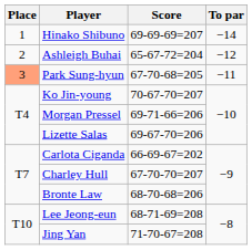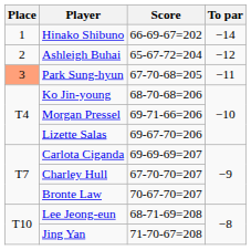 <table class="wikitable">
 <tr>
 <th>Place</th>
 <th>Player</th>
 <th>Score</th>
 <th>To par</th>
 </tr>
 <tr>
 <td align=center>1</td>
 <td> <a href='#'>Hinako Shibuno</a></td>
-<td>69-69-69=207</td>
+<td>66-69-67=202</td>
 <td align=center>−14</td>
 </tr>
 <tr>
 <td align=center>2</td>
 <td> <a href='#'>Ashleigh Buhai</a></td>
 <td>65-67-72=204</td>
 <td align=center>−12</td>
 </tr>
 <tr>
 <td align=center style="background: lightsalmon;">3</td>
 <td> <a href='#'>Park Sung-hyun</a></td>
 <td>67-70-68=205</td>
 <td align=center>−11</td>
 </tr>
 <tr>
 <td align=center rowspan=3>T4</td>
 <td> <a href='#'>Ko Jin-young</a></td>
-<td>70-67-70=207</td>
+<td>68-70-68=206</td>
 <td align=center rowspan=3>−10</td>
 </tr>
 <tr>
 <td> <a href='#'>Morgan Pressel</a></td>
 <td>69-71-66=206</td>
 </tr>
 <tr>
 <td> <a href='#'>Lizette Salas</a></td>
 <td>69-67-70=206</td>
 </tr>
 <tr>
 <td align=center rowspan=3>T7</td>
 <td> <a href='#'>Carlota Ciganda</a></td>
-<td>66-69-67=202</td>
+<td>69-69-69=207</td>
 <td align=center rowspan=3>−9</td>
 </tr>
 <tr>
 <td> <a href='#'>Charley Hull</a></td>
 <td>67-70-70=207</td>
 </tr>
 <tr>
 <td> <a href='#'>Bronte Law</a></td>
-<td>68-70-68=206</td>
+<td>70-67-70=207</td>
 </tr>
 <tr>
 <td align=center rowspan=2>T10</td>
 <td> <a href='#'>Lee Jeong-eun</a></td>
 <td>68-71-69=208</td>
 <td align=center rowspan=2>−8</td>
 </tr>
 <tr>
 <td> <a href='#'>Jing Yan</a></td>
 <td>71-70-67=208</td>
 </tr>
 </table>
